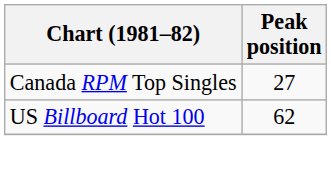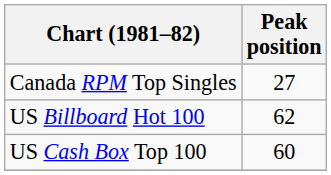 <table class="wikitable sortable">
 <tr>
 <th>Chart (1981–82)</th>
 <th>Peak<br>position</th>
 </tr>
 <tr>
 <td>Canada <em><a href='#'>RPM</a></em> Top Singles</td>
 <td style="text-align:center;">27</td>
 </tr>
 <tr>
 <td>US <em><a href='#'>Billboard</a></em> <a href='#'>Hot 100</a></td>
 <td style="text-align:center;">62</td>
 </tr>
 <tr>
+<td>US <a href='#'><em>Cash Box</em></a> Top 100</td>
+<td align="center">60</td>
+</tr>
+<tr>
 </tr>
 </table>
